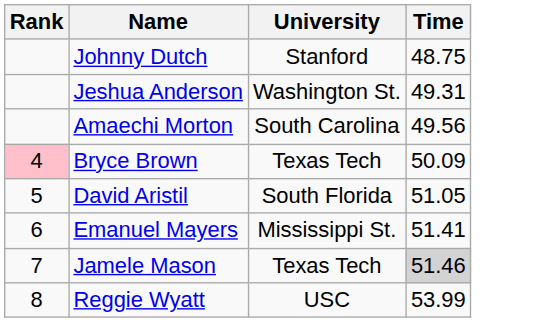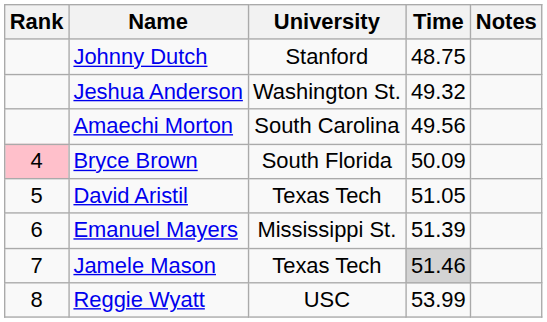 <table class="wikitable sortable" style="text-align:center">
 <tr>
 <th>Rank</th>
 <th>Name</th>
 <th>University</th>
 <th>Time</th>
+<th>Notes</th>
 </tr>
 <tr>
 <td></td>
 <td align=left><a href='#'>Johnny Dutch</a></td>
 <td>Stanford</td>
 <td>48.75</td>
+<td></td>
 </tr>
 <tr>
 <td></td>
 <td align=left><a href='#'>Jeshua Anderson</a></td>
 <td>Washington St.</td>
-<td>49.31</td>
+<td>49.32</td>
+<td></td>
 </tr>
 <tr>
 <td></td>
 <td align=left><a href='#'>Amaechi Morton</a> </td>
 <td>South Carolina</td>
 <td>49.56</td>
+<td></td>
 </tr>
 <tr>
 <td style="background: pink;">4</td>
 <td align=left><a href='#'>Bryce Brown</a></td>
-<td>Texas Tech</td>
+<td>South Florida</td>
 <td>50.09</td>
+<td></td>
 </tr>
 <tr>
 <td>5</td>
 <td align=left><a href='#'>David Aristil</a></td>
-<td>South Florida</td>
+<td>Texas Tech</td>
 <td>51.05</td>
+<td></td>
 </tr>
 <tr>
 <td>6</td>
 <td align=left><a href='#'>Emanuel Mayers</a></td>
 <td>Mississippi St.</td>
-<td>51.41</td>
+<td>51.39</td>
+<td></td>
 </tr>
 <tr>
 <td>7</td>
 <td align=left><a href='#'>Jamele Mason</a> </td>
 <td>Texas Tech</td>
 <td style="background: lightgrey;">51.46</td>
+<td></td>
 </tr>
 <tr>
 <td>8</td>
 <td align=left><a href='#'>Reggie Wyatt</a></td>
 <td>USC</td>
 <td>53.99</td>
+<td></td>
 </tr>
 </table>
